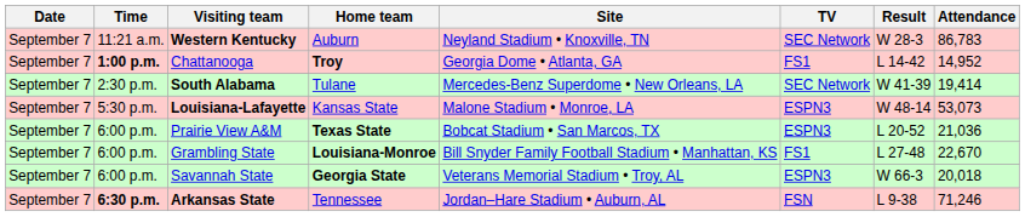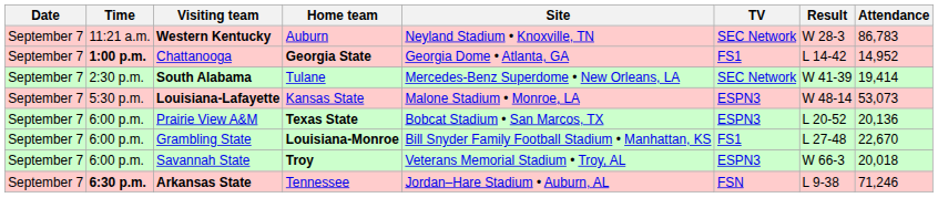 <table class="wikitable" style="font-size:95%;">
 <tr>
 <th>Date</th>
 <th>Time</th>
 <th>Visiting team</th>
 <th>Home team</th>
 <th>Site</th>
 <th>TV</th>
 <th>Result</th>
 <th>Attendance</th>
 </tr>
 <tr style="background:#fcc;">
 <td>September 7</td>
 <td>11:21 a.m.</td>
 <td><strong>Western Kentucky</strong></td>
 <td><a href='#'>Auburn</a></td>
 <td><a href='#'>Neyland Stadium</a> • <a href='#'>Knoxville, TN</a></td>
 <td><a href='#'>SEC Network</a></td>
 <td>W 28-3</td>
 <td>86,783</td>
 </tr>
 <tr style="background:#fcc;">
 <td>September 7</td>
 <td><strong>1:00 p.m.</strong></td>
 <td><a href='#'>Chattanooga</a></td>
-<td><strong>Troy</strong></td>
+<td><strong>Georgia State</strong></td>
 <td><a href='#'>Georgia Dome</a> • <a href='#'>Atlanta, GA</a></td>
 <td><a href='#'>FS1</a></td>
 <td>L 14-42</td>
 <td>14,952</td>
 </tr>
 <tr style="background:#cfc;">
 <td>September 7</td>
 <td>2:30 p.m.</td>
 <td><strong>South Alabama</strong></td>
 <td><a href='#'>Tulane</a></td>
 <td><a href='#'>Mercedes-Benz Superdome</a> • <a href='#'>New Orleans, LA</a></td>
 <td><a href='#'>SEC Network</a></td>
 <td>W 41-39</td>
 <td>19,414</td>
 </tr>
 <tr style="background:#fcc;">
 <td>September 7</td>
 <td>5:30 p.m.</td>
 <td><strong>Louisiana-Lafayette</strong></td>
 <td><a href='#'>Kansas State</a></td>
 <td><a href='#'>Malone Stadium</a> • <a href='#'>Monroe, LA</a></td>
 <td><a href='#'>ESPN3</a></td>
 <td>W 48-14</td>
 <td>53,073</td>
 </tr>
 <tr style="background:#cfc;">
 <td>September 7</td>
 <td>6:00 p.m.</td>
 <td><a href='#'>Prairie View A&M</a></td>
 <td><strong>Texas State</strong></td>
 <td><a href='#'>Bobcat Stadium</a> • <a href='#'>San Marcos, TX</a></td>
 <td><a href='#'>ESPN3</a></td>
 <td>L 20-52</td>
-<td>21,036</td>
+<td>20,136</td>
 </tr>
 <tr style="background:#cfc;">
 <td>September 7</td>
 <td>6:00 p.m.</td>
 <td><a href='#'>Grambling State</a></td>
 <td><strong>Louisiana-Monroe</strong></td>
 <td><a href='#'>Bill Snyder Family Football Stadium</a> • <a href='#'>Manhattan, KS</a></td>
 <td><a href='#'>FS1</a></td>
 <td>L 27-48</td>
 <td>22,670</td>
 </tr>
 <tr style="background:#cfc;">
 <td>September 7</td>
 <td>6:00 p.m.</td>
 <td><a href='#'>Savannah State</a></td>
-<td><strong>Georgia State</strong></td>
+<td><strong>Troy</strong></td>
 <td><a href='#'>Veterans Memorial Stadium</a> • <a href='#'>Troy, AL</a></td>
 <td><a href='#'>ESPN3</a></td>
 <td>W 66-3</td>
 <td>20,018</td>
 </tr>
 <tr style="background:#fcc;">
 <td>September 7</td>
 <td><strong>6:30 p.m.</strong></td>
 <td><strong>Arkansas State</strong></td>
 <td><a href='#'>Tennessee</a></td>
 <td><a href='#'>Jordan–Hare Stadium</a> • <a href='#'>Auburn, AL</a></td>
 <td><a href='#'>FSN</a></td>
 <td>L 9-38</td>
 <td>71,246</td>
 </tr>
 </table>
